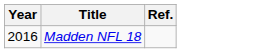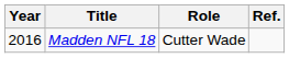 <table class="wikitable sortable">
 <tr>
 <th>Year</th>
 <th>Title</th>
+<th>Role</th>
 <th class="unsortable">Ref.</th>
 </tr>
 <tr>
 <td>2016</td>
 <td><em><a href='#'>Madden NFL 18</a></em></td>
+<td>Cutter Wade</td>
 <td></td>
 </tr>
 </table>
